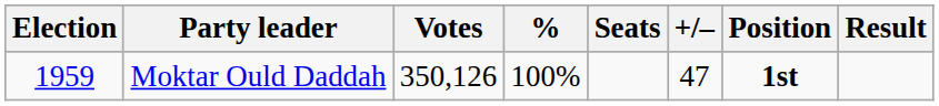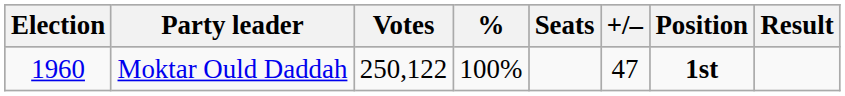 <table class=wikitable style=text-align:center>
 <tr>
 <th>Election</th>
 <th>Party leader</th>
 <th>Votes</th>
 <th>%</th>
 <th>Seats</th>
 <th>+/–</th>
 <th>Position</th>
 <th>Result</th>
 </tr>
 <tr>
-<td><a href='#'>1959</a></td>
+<td><a href='#'>1960</a></td>
 <td><a href='#'>Moktar Ould Daddah</a></td>
-<td>350,126</td>
+<td>250,122</td>
 <td>100%</td>
 <td></td>
 <td> 47</td>
 <td><strong> 1st</strong></td>
 <td></td>
 </tr>
 </table>
